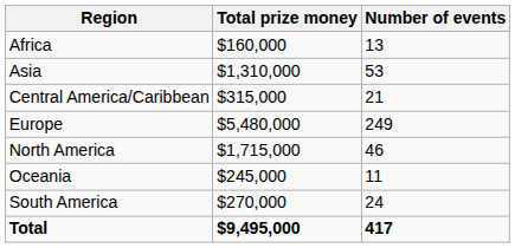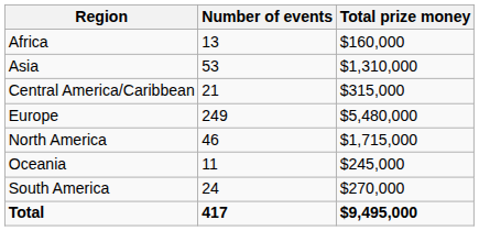 <table class="wikitable">
 <tr>
 <th>Region</th>
+<th>Number of events</th>
 <th>Total prize money</th>
-<th>Number of events</th>
 </tr>
 <tr>
 <td>Africa</td>
+<td>13</td>
 <td>$160,000</td>
-<td>13</td>
 </tr>
 <tr>
 <td>Asia</td>
+<td>53</td>
 <td>$1,310,000</td>
-<td>53</td>
 </tr>
 <tr>
 <td>Central America/Caribbean</td>
+<td>21</td>
 <td>$315,000</td>
-<td>21</td>
 </tr>
 <tr>
 <td>Europe</td>
+<td>249</td>
 <td>$5,480,000</td>
-<td>249</td>
 </tr>
 <tr>
 <td>North America</td>
+<td>46</td>
 <td>$1,715,000</td>
-<td>46</td>
 </tr>
 <tr>
 <td>Oceania</td>
+<td>11</td>
 <td>$245,000</td>
-<td>11</td>
 </tr>
 <tr>
 <td>South America</td>
+<td>24</td>
 <td>$270,000</td>
-<td>24</td>
 </tr>
 <tr>
 <td><strong>Total</strong></td>
+<td><strong>417</strong></td>
 <td><strong>$9,495,000</strong></td>
-<td><strong>417</strong></td>
 </tr>
 </table>
